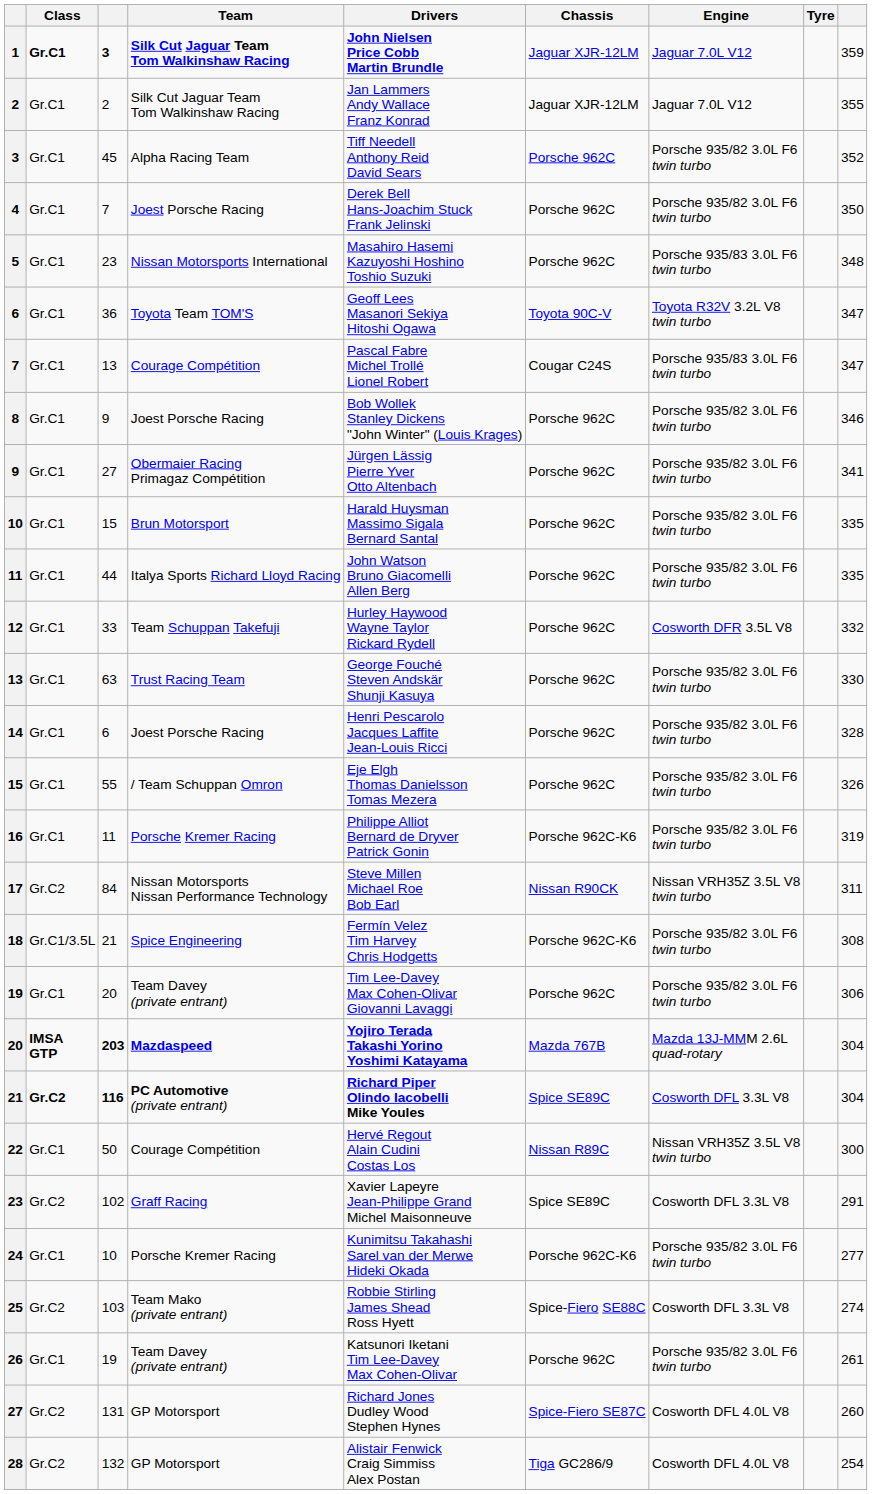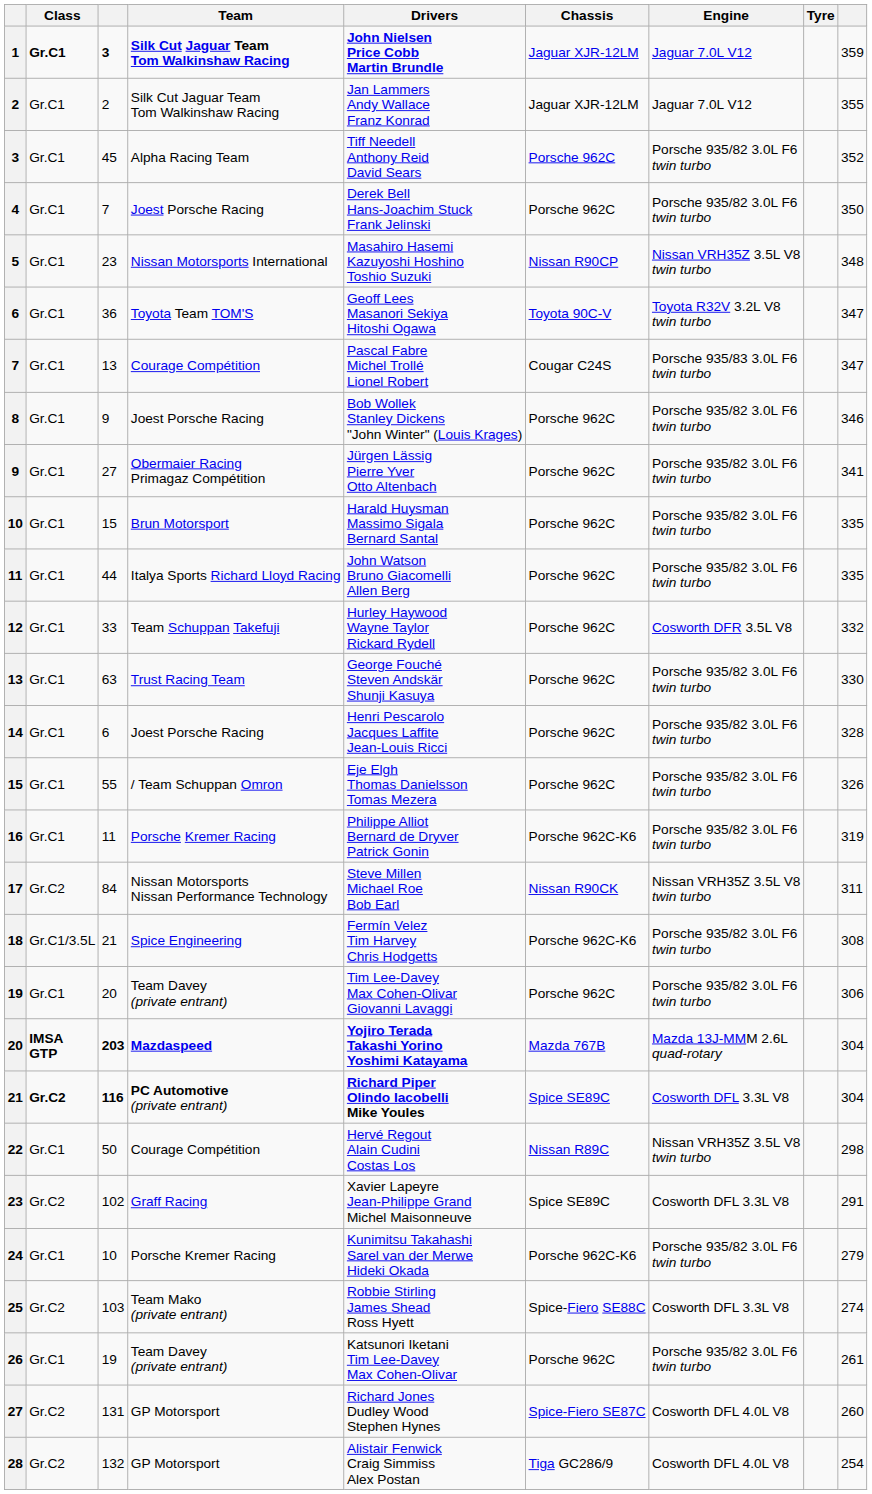 <table class="wikitable" style="font-size: 95%;">
 <tr>
 <th></th>
 <th>Class</th>
 <th></th>
 <th>Team</th>
 <th>Drivers</th>
 <th>Chassis</th>
 <th>Engine</th>
 <th>Tyre</th>
 <th></th>
 </tr>
 <tr>
 <th><strong>1</strong></th>
 <td><strong>Gr.C1</strong></td>
 <td><strong>3</strong></td>
 <td><strong> <a href='#'>Silk Cut</a> <a href='#'>Jaguar</a> Team<br> <a href='#'>Tom Walkinshaw Racing</a> </strong></td>
 <td><strong> <a href='#'>John Nielsen</a><br> <a href='#'>Price Cobb</a><br> <a href='#'>Martin Brundle</a></strong></td>
 <td><a href='#'>Jaguar XJR-12LM</a></td>
 <td><a href='#'>Jaguar 7.0L V12</a></td>
 <td></td>
 <td>359</td>
 </tr>
 <tr>
 <th>2</th>
 <td>Gr.C1</td>
 <td>2</td>
 <td> Silk Cut Jaguar Team<br> Tom Walkinshaw Racing</td>
 <td> <a href='#'>Jan Lammers</a><br> <a href='#'>Andy Wallace</a><br> <a href='#'>Franz Konrad</a></td>
 <td>Jaguar XJR-12LM</td>
 <td>Jaguar 7.0L V12</td>
 <td></td>
 <td>355</td>
 </tr>
 <tr>
 <th>3</th>
 <td>Gr.C1</td>
 <td>45</td>
 <td> Alpha Racing Team</td>
 <td> <a href='#'>Tiff Needell</a><br> <a href='#'>Anthony Reid</a><br> <a href='#'>David Sears</a></td>
 <td><a href='#'>Porsche 962C</a></td>
 <td>Porsche 935/82 3.0L F6<br><em>twin turbo</em></td>
 <td></td>
 <td>352</td>
 </tr>
 <tr>
 <th>4</th>
 <td>Gr.C1</td>
 <td>7</td>
 <td> <a href='#'>Joest</a> Porsche Racing</td>
 <td> <a href='#'>Derek Bell</a><br> <a href='#'>Hans-Joachim Stuck</a><br> <a href='#'>Frank Jelinski</a></td>
 <td>Porsche 962C</td>
 <td>Porsche 935/82 3.0L F6<br><em>twin turbo</em></td>
 <td></td>
 <td>350</td>
 </tr>
 <tr>
 <th>5</th>
 <td>Gr.C1</td>
 <td>23</td>
 <td> <a href='#'>Nissan Motorsports</a> International</td>
 <td> <a href='#'>Masahiro Hasemi</a><br> <a href='#'>Kazuyoshi Hoshino</a><br> <a href='#'>Toshio Suzuki</a></td>
-<td>Porsche 962C</td>
-<td>Porsche 935/83 3.0L F6<br><em>twin turbo</em></td>
+<td><a href='#'>Nissan R90CP</a></td>
+<td><a href='#'>Nissan VRH35Z</a> 3.5L V8<br><em>twin turbo</em></td>
 <td></td>
 <td>348</td>
 </tr>
 <tr>
 <th>6</th>
 <td>Gr.C1</td>
 <td>36</td>
 <td> <a href='#'>Toyota</a> Team <a href='#'>TOM'S</a></td>
 <td> <a href='#'>Geoff Lees</a><br> <a href='#'>Masanori Sekiya</a><br> <a href='#'>Hitoshi Ogawa</a></td>
 <td><a href='#'>Toyota 90C-V</a></td>
 <td><a href='#'>Toyota R32V</a> 3.2L V8<br><em>twin turbo</em></td>
 <td></td>
 <td>347</td>
 </tr>
 <tr>
 <th>7</th>
 <td>Gr.C1</td>
 <td>13</td>
 <td> <a href='#'>Courage Compétition</a></td>
 <td> <a href='#'>Pascal Fabre</a><br> <a href='#'>Michel Trollé</a><br> <a href='#'>Lionel Robert</a></td>
 <td>Cougar C24S</td>
 <td>Porsche 935/83 3.0L F6<br><em>twin turbo</em></td>
 <td></td>
 <td>347</td>
 </tr>
 <tr>
 <th>8</th>
 <td>Gr.C1</td>
 <td>9</td>
 <td> Joest Porsche Racing</td>
 <td> <a href='#'>Bob Wollek</a><br> <a href='#'>Stanley Dickens</a><br> "John Winter" (<a href='#'>Louis Krages</a>)</td>
 <td>Porsche 962C</td>
 <td>Porsche 935/82 3.0L F6<br><em>twin turbo</em></td>
 <td></td>
 <td>346</td>
 </tr>
 <tr>
 <th>9</th>
 <td>Gr.C1</td>
 <td>27</td>
 <td> <a href='#'>Obermaier Racing</a><br> Primagaz Compétition</td>
 <td> <a href='#'>Jürgen Lässig</a><br> <a href='#'>Pierre Yver</a><br> <a href='#'>Otto Altenbach</a></td>
 <td>Porsche 962C</td>
 <td>Porsche 935/82 3.0L F6<br><em>twin turbo</em></td>
 <td></td>
 <td>341</td>
 </tr>
 <tr>
 <th>10</th>
 <td>Gr.C1</td>
 <td>15</td>
 <td> <a href='#'>Brun Motorsport</a></td>
 <td> <a href='#'>Harald Huysman</a><br> <a href='#'>Massimo Sigala</a><br> <a href='#'>Bernard Santal</a></td>
 <td>Porsche 962C</td>
 <td>Porsche 935/82 3.0L F6<br><em>twin turbo</em></td>
 <td></td>
 <td>335</td>
 </tr>
 <tr>
 <th>11</th>
 <td>Gr.C1</td>
 <td>44</td>
 <td> Italya Sports <a href='#'>Richard Lloyd Racing</a></td>
 <td> <a href='#'>John Watson</a><br> <a href='#'>Bruno Giacomelli</a><br>  <a href='#'>Allen Berg</a></td>
 <td>Porsche 962C</td>
 <td>Porsche 935/82 3.0L F6<br><em>twin turbo</em></td>
 <td></td>
 <td>335</td>
 </tr>
 <tr>
 <th>12</th>
 <td>Gr.C1</td>
 <td>33</td>
 <td> Team <a href='#'>Schuppan</a> <a href='#'>Takefuji</a></td>
 <td> <a href='#'>Hurley Haywood</a><br> <a href='#'>Wayne Taylor</a><br> <a href='#'>Rickard Rydell</a></td>
 <td>Porsche 962C</td>
 <td><a href='#'>Cosworth DFR</a> 3.5L V8</td>
 <td></td>
 <td>332</td>
 </tr>
 <tr>
 <th>13</th>
 <td>Gr.C1</td>
 <td>63</td>
 <td> <a href='#'>Trust Racing Team</a></td>
 <td> <a href='#'>George Fouché</a><br> <a href='#'>Steven Andskär</a><br> <a href='#'>Shunji Kasuya</a></td>
 <td>Porsche 962C</td>
 <td>Porsche 935/82 3.0L F6<br><em>twin turbo</em></td>
 <td></td>
 <td>330</td>
 </tr>
 <tr>
 <th>14</th>
 <td>Gr.C1</td>
 <td>6</td>
 <td> Joest Porsche Racing</td>
 <td> <a href='#'>Henri Pescarolo</a><br> <a href='#'>Jacques Laffite</a><br> <a href='#'>Jean-Louis Ricci</a></td>
 <td>Porsche 962C</td>
 <td>Porsche 935/82 3.0L F6<br><em>twin turbo</em></td>
 <td></td>
 <td>328</td>
 </tr>
 <tr>
 <th>15</th>
 <td>Gr.C1</td>
 <td>55</td>
 <td>/ Team Schuppan <a href='#'>Omron</a></td>
 <td> <a href='#'>Eje Elgh</a><br> <a href='#'>Thomas Danielsson</a><br> <a href='#'>Tomas Mezera</a></td>
 <td>Porsche 962C</td>
 <td>Porsche 935/82 3.0L F6<br><em>twin turbo</em></td>
 <td></td>
 <td>326</td>
 </tr>
 <tr>
 <th>16</th>
 <td>Gr.C1</td>
 <td>11</td>
 <td> <a href='#'>Porsche</a> <a href='#'>Kremer Racing</a></td>
 <td> <a href='#'>Philippe Alliot</a><br> <a href='#'>Bernard de Dryver</a><br> <a href='#'>Patrick Gonin</a></td>
 <td>Porsche 962C-K6</td>
 <td>Porsche 935/82 3.0L F6<br><em>twin turbo</em></td>
 <td></td>
 <td>319</td>
 </tr>
 <tr>
 <th>17</th>
 <td>Gr.C2</td>
 <td>84</td>
 <td> Nissan Motorsports<br> Nissan Performance Technology</td>
 <td> <a href='#'>Steve Millen</a><br> <a href='#'>Michael Roe</a><br> <a href='#'>Bob Earl</a></td>
 <td><a href='#'>Nissan R90CK</a></td>
 <td>Nissan VRH35Z 3.5L V8<br><em>twin turbo</em></td>
 <td></td>
 <td>311</td>
 </tr>
 <tr>
 <th>18</th>
 <td>Gr.C1/3.5L</td>
 <td>21</td>
 <td> <a href='#'>Spice Engineering</a></td>
 <td> <a href='#'>Fermín Velez</a><br> <a href='#'>Tim Harvey</a><br> <a href='#'>Chris Hodgetts</a></td>
 <td>Porsche 962C-K6</td>
 <td>Porsche 935/82 3.0L F6<br><em>twin turbo</em></td>
 <td></td>
 <td>308</td>
 </tr>
 <tr>
 <th>19</th>
 <td>Gr.C1</td>
 <td>20</td>
 <td> Team Davey<br><em>(private entrant)</em></td>
 <td> <a href='#'>Tim Lee-Davey</a><br> <a href='#'>Max Cohen-Olivar</a><br> <a href='#'>Giovanni Lavaggi</a></td>
 <td>Porsche 962C</td>
 <td>Porsche 935/82 3.0L F6<br><em>twin turbo</em></td>
 <td></td>
 <td>306</td>
 </tr>
 <tr>
 <th>20</th>
 <td><strong>IMSA<br>GTP</strong></td>
 <td><strong>203</strong></td>
 <td><strong> <a href='#'>Mazdaspeed</a> </strong></td>
 <td><strong> <a href='#'>Yojiro Terada</a><br> <a href='#'>Takashi Yorino</a><br> <a href='#'>Yoshimi Katayama</a></strong></td>
 <td><a href='#'>Mazda 767B</a></td>
 <td><a href='#'>Mazda 13J-MM</a>M 2.6L<br> <em>quad-rotary</em></td>
 <td></td>
 <td>304</td>
 </tr>
 <tr>
 <th>21</th>
 <td><strong>Gr.C2</strong></td>
 <td><strong>116</strong></td>
 <td><strong> PC Automotive</strong><br><em>(private entrant)</em></td>
 <td><strong> <a href='#'>Richard Piper</a><br> <a href='#'>Olindo Iacobelli</a><br> Mike Youles</strong></td>
 <td><a href='#'>Spice SE89C</a></td>
 <td><a href='#'>Cosworth DFL</a> 3.3L V8</td>
 <td></td>
 <td>304</td>
 </tr>
 <tr>
 <th>22</th>
 <td>Gr.C1</td>
 <td>50</td>
 <td> Courage Compétition</td>
 <td> <a href='#'>Hervé Regout</a><br> <a href='#'>Alain Cudini</a><br> <a href='#'>Costas Los</a></td>
 <td><a href='#'>Nissan R89C</a></td>
 <td>Nissan VRH35Z 3.5L V8<br><em>twin turbo</em></td>
 <td></td>
-<td>300</td>
+<td>298</td>
 </tr>
 <tr>
 <th>23</th>
 <td>Gr.C2</td>
 <td>102</td>
 <td> <a href='#'>Graff Racing</a></td>
 <td> Xavier Lapeyre<br> <a href='#'>Jean-Philippe Grand</a><br> Michel Maisonneuve</td>
 <td>Spice SE89C</td>
 <td>Cosworth DFL 3.3L V8</td>
 <td></td>
 <td>291</td>
 </tr>
 <tr>
 <th>24</th>
 <td>Gr.C1</td>
 <td>10</td>
 <td> Porsche Kremer Racing</td>
 <td> <a href='#'>Kunimitsu Takahashi</a><br> <a href='#'>Sarel van der Merwe</a><br> <a href='#'>Hideki Okada</a></td>
 <td>Porsche 962C-K6</td>
 <td>Porsche 935/82 3.0L F6<br><em>twin turbo</em></td>
 <td></td>
-<td>277</td>
+<td>279</td>
 </tr>
 <tr>
 <th>25</th>
 <td>Gr.C2</td>
 <td>103</td>
 <td> Team Mako<br><em>(private entrant)</em></td>
 <td> <a href='#'>Robbie Stirling</a><br> <a href='#'>James Shead</a><br> Ross Hyett</td>
 <td>Spice-<a href='#'>Fiero</a> <a href='#'>SE88C</a></td>
 <td>Cosworth DFL 3.3L V8</td>
 <td></td>
 <td>274</td>
 </tr>
 <tr>
 <th>26</th>
 <td>Gr.C1</td>
 <td>19</td>
 <td> Team Davey<br><em>(private entrant)</em></td>
 <td> Katsunori Iketani<br> <a href='#'>Tim Lee-Davey</a><br> <a href='#'>Max Cohen-Olivar</a></td>
 <td>Porsche 962C</td>
 <td>Porsche 935/82 3.0L F6<br><em>twin turbo</em></td>
 <td></td>
 <td>261</td>
 </tr>
 <tr>
 <th>27</th>
 <td>Gr.C2</td>
 <td>131</td>
 <td> GP Motorsport</td>
 <td> <a href='#'>Richard Jones</a><br> Dudley Wood<br> Stephen Hynes</td>
 <td><a href='#'>Spice-Fiero SE87C</a></td>
 <td>Cosworth DFL 4.0L V8</td>
 <td></td>
 <td>260</td>
 </tr>
 <tr>
 <th>28</th>
 <td>Gr.C2</td>
 <td>132</td>
 <td> GP Motorsport</td>
 <td> <a href='#'>Alistair Fenwick</a><br> Craig Simmiss<br> Alex Postan</td>
 <td><a href='#'>Tiga</a> GC286/9</td>
 <td>Cosworth DFL 4.0L V8</td>
 <td></td>
 <td>254</td>
 </tr>
 </table>
